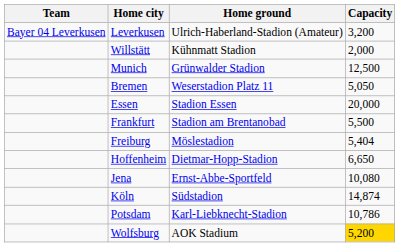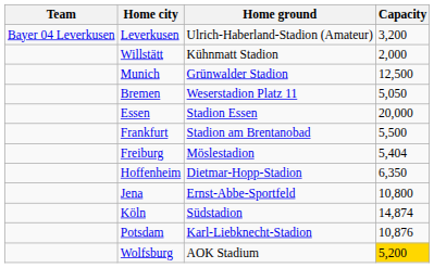 <table class="wikitable sortable">
 <tr>
 <th>Team</th>
 <th>Home city</th>
 <th>Home ground</th>
 <th>Capacity</th>
 </tr>
 <tr>
 <td><a href='#'>Bayer 04 Leverkusen</a></td>
 <td><a href='#'>Leverkusen</a></td>
 <td>Ulrich-Haberland-Stadion (Amateur)</td>
 <td>3,200</td>
 </tr>
 <tr>
 <td></td>
 <td><a href='#'>Willstätt</a></td>
 <td>Kühnmatt Stadion</td>
 <td>2,000</td>
 </tr>
 <tr>
 <td></td>
 <td><a href='#'>Munich</a></td>
 <td><a href='#'>Grünwalder Stadion</a></td>
 <td>12,500</td>
 </tr>
 <tr>
 <td></td>
 <td><a href='#'>Bremen</a></td>
 <td><a href='#'>Weserstadion Platz 11</a></td>
 <td>5,050</td>
 </tr>
 <tr>
 <td></td>
 <td><a href='#'>Essen</a></td>
 <td><a href='#'>Stadion Essen</a></td>
 <td>20,000</td>
 </tr>
 <tr>
 <td></td>
 <td><a href='#'>Frankfurt</a></td>
 <td><a href='#'>Stadion am Brentanobad</a></td>
 <td>5,500</td>
 </tr>
 <tr>
 <td></td>
 <td><a href='#'>Freiburg</a></td>
 <td><a href='#'>Möslestadion</a></td>
 <td>5,404</td>
 </tr>
 <tr>
 <td></td>
 <td><a href='#'>Hoffenheim</a></td>
 <td><a href='#'>Dietmar-Hopp-Stadion</a></td>
-<td>6,650</td>
+<td>6,350</td>
 </tr>
 <tr>
 <td></td>
 <td><a href='#'>Jena</a></td>
 <td><a href='#'>Ernst-Abbe-Sportfeld</a></td>
-<td>10,080</td>
+<td>10,800</td>
 </tr>
 <tr>
 <td></td>
 <td><a href='#'>Köln</a></td>
 <td><a href='#'>Südstadion</a></td>
 <td>14,874</td>
 </tr>
 <tr>
 <td></td>
 <td><a href='#'>Potsdam</a></td>
 <td><a href='#'>Karl-Liebknecht-Stadion</a></td>
-<td>10,786</td>
+<td>10,876</td>
 </tr>
 <tr>
 <td></td>
 <td><a href='#'>Wolfsburg</a></td>
 <td>AOK Stadium</td>
 <td style="background: gold;">5,200</td>
 </tr>
 </table>
